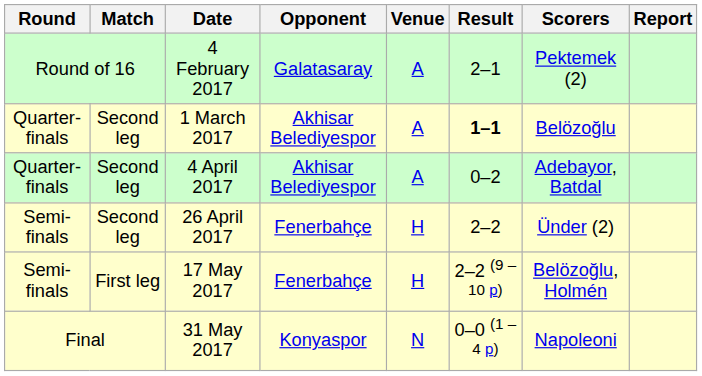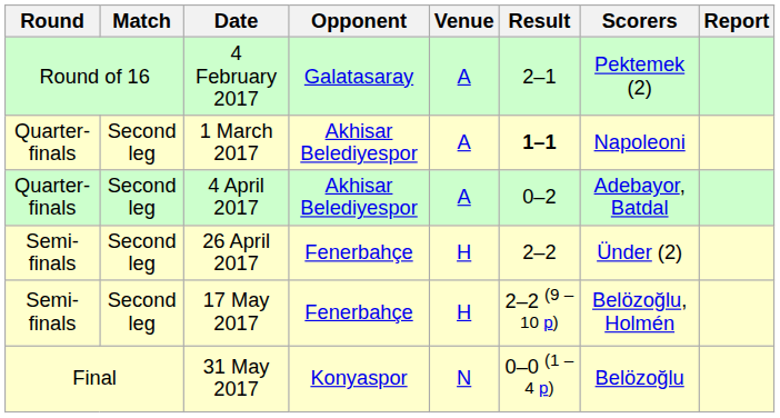 <table class="wikitable" style="font-size:100%; text-align:center">
 <tr>
 <th>Round</th>
 <th>Match</th>
 <th>Date</th>
 <th>Opponent</th>
 <th>Venue</th>
 <th>Result</th>
 <th>Scorers</th>
 <th>Report</th>
 </tr>
 <tr bgcolor=CCFFCC>
 <td colspan="2" width="1">Round of 16</td>
 <td>4 February 2017</td>
 <td><a href='#'>Galatasaray</a></td>
 <td><a href='#'>A</a></td>
 <td>2–1</td>
 <td><a href='#'>Pektemek</a> (2)</td>
 <td></td>
 </tr>
 <tr bgcolor=FFFFCC>
 <td>Quarter-finals</td>
 <td>Second leg</td>
 <td>1 March 2017</td>
 <td><a href='#'>Akhisar Belediyespor</a></td>
 <td><a href='#'>A</a></td>
 <td><strong>1–1</strong></td>
-<td><a href='#'>Belözoğlu</a></td>
+<td><a href='#'>Napoleoni</a></td>
 <td></td>
 </tr>
 <tr bgcolor=CCFFCC>
 <td>Quarter-finals</td>
 <td>Second leg</td>
 <td>4 April 2017</td>
 <td><a href='#'>Akhisar Belediyespor</a></td>
 <td><a href='#'>A</a></td>
 <td>0–2</td>
 <td><a href='#'>Adebayor</a>, <a href='#'>Batdal</a></td>
 <td></td>
 </tr>
 <tr bgcolor=FFFFCC>
 <td>Semi-finals</td>
 <td>Second leg</td>
 <td>26 April 2017</td>
 <td><a href='#'>Fenerbahçe</a></td>
 <td><a href='#'>H</a></td>
 <td>2–2</td>
 <td><a href='#'>Ünder</a> (2)</td>
 <td></td>
 </tr>
 <tr bgcolor=#FFFFCC>
 <td>Semi-finals</td>
-<td>First leg</td>
+<td>Second leg</td>
 <td>17 May 2017</td>
 <td><a href='#'>Fenerbahçe</a></td>
 <td><a href='#'>H</a></td>
 <td>2–2 <sup>(9 – 10 <a href='#'>p</a>)</sup></td>
 <td><a href='#'>Belözoğlu</a>, <a href='#'>Holmén</a></td>
 <td></td>
 </tr>
 <tr bgcolor=#FFFFCC>
 <td colspan="2" width="1">Final</td>
 <td>31 May 2017</td>
 <td><a href='#'>Konyaspor</a></td>
 <td><a href='#'>N</a></td>
 <td>0–0 <sup>(1 – 4 <a href='#'>p</a>)</sup></td>
-<td><a href='#'>Napoleoni</a></td>
+<td><a href='#'>Belözoğlu</a></td>
 <td></td>
 </tr>
 </table>
